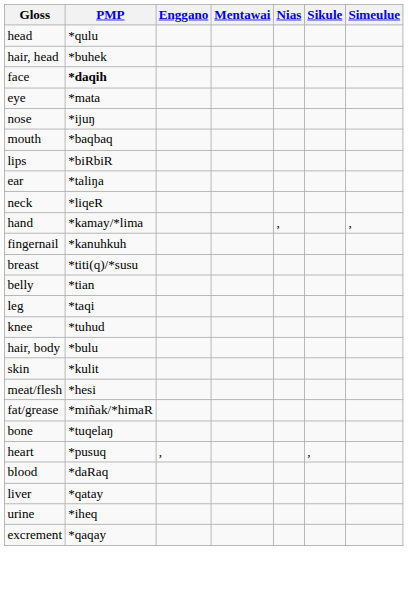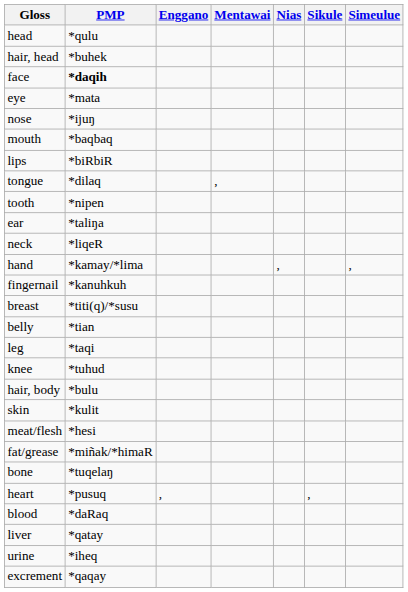 <table class="wikitable sortable">
 <tr>
 <th>Gloss</th>
 <th><a href='#'>PMP</a></th>
 <th><a href='#'>Enggano</a></th>
 <th><a href='#'>Mentawai</a></th>
 <th><a href='#'>Nias</a></th>
 <th><a href='#'>Sikule</a></th>
 <th><a href='#'>Simeulue</a></th>
 </tr>
 <tr>
 <td>head</td>
 <td>*qulu</td>
 <td></td>
 <td></td>
 <td></td>
 <td></td>
 <td></td>
 </tr>
 <tr>
 <td>hair, head</td>
 <td>*buhek</td>
 <td></td>
 <td></td>
 <td></td>
 <td></td>
 <td></td>
 </tr>
 <tr>
 <td>face</td>
 <td><strong>*daqih</strong></td>
 <td></td>
 <td></td>
 <td></td>
 <td></td>
 <td></td>
 </tr>
 <tr>
 <td>eye</td>
 <td>*mata</td>
 <td></td>
 <td></td>
 <td></td>
 <td></td>
 <td></td>
 </tr>
 <tr>
 <td>nose</td>
 <td>*ijuŋ</td>
 <td></td>
 <td></td>
 <td></td>
 <td></td>
 <td></td>
 </tr>
 <tr>
 <td>mouth</td>
 <td>*baqbaq</td>
 <td></td>
 <td></td>
 <td></td>
 <td></td>
 <td></td>
 </tr>
 <tr>
 <td>lips</td>
 <td>*biRbiR</td>
+<td></td>
+<td></td>
+<td></td>
+<td></td>
+<td></td>
+</tr>
+<tr>
+<td>tongue</td>
+<td>*dilaq</td>
+<td></td>
+<td>, </td>
+<td></td>
+<td></td>
+<td></td>
+</tr>
+<tr>
+<td>tooth</td>
+<td>*nipen</td>
 <td></td>
 <td></td>
 <td></td>
 <td></td>
 <td></td>
 </tr>
 <tr>
 <td>ear</td>
 <td>*taliŋa</td>
 <td></td>
 <td></td>
 <td></td>
 <td></td>
 <td></td>
 </tr>
 <tr>
 <td>neck</td>
 <td>*liqeR</td>
 <td></td>
 <td></td>
 <td></td>
 <td></td>
 <td></td>
 </tr>
 <tr>
 <td>hand</td>
 <td>*kamay/*lima</td>
 <td></td>
 <td></td>
 <td>, </td>
 <td></td>
 <td>, </td>
 </tr>
 <tr>
 <td>fingernail</td>
 <td>*kanuhkuh</td>
 <td></td>
 <td></td>
 <td></td>
 <td></td>
 <td></td>
 </tr>
 <tr>
 <td>breast</td>
 <td>*titi(q)/*susu</td>
 <td></td>
 <td></td>
 <td></td>
 <td></td>
 <td></td>
 </tr>
 <tr>
 <td>belly</td>
 <td>*tian</td>
 <td></td>
 <td></td>
 <td></td>
 <td></td>
 <td></td>
 </tr>
 <tr>
 <td>leg</td>
 <td>*taqi</td>
 <td></td>
 <td></td>
 <td></td>
 <td></td>
 <td></td>
 </tr>
 <tr>
 <td>knee</td>
 <td>*tuhud</td>
 <td></td>
 <td></td>
 <td></td>
 <td></td>
 <td></td>
 </tr>
 <tr>
 <td>hair, body</td>
 <td>*bulu</td>
 <td></td>
 <td></td>
 <td></td>
 <td></td>
 <td></td>
 </tr>
 <tr>
 <td>skin</td>
 <td>*kulit</td>
 <td></td>
 <td></td>
 <td></td>
 <td></td>
 <td></td>
 </tr>
 <tr>
 <td>meat/flesh</td>
 <td>*hesi</td>
 <td></td>
 <td></td>
 <td></td>
 <td></td>
 <td></td>
 </tr>
 <tr>
 <td>fat/grease</td>
 <td>*miñak/*himaR</td>
 <td></td>
 <td></td>
 <td></td>
 <td></td>
 <td></td>
 </tr>
 <tr>
 <td>bone</td>
 <td>*tuqelaŋ</td>
 <td></td>
 <td></td>
 <td></td>
 <td></td>
 <td></td>
 </tr>
 <tr>
 <td>heart</td>
 <td>*pusuq</td>
 <td>, </td>
 <td></td>
 <td></td>
 <td>, </td>
 <td></td>
 </tr>
 <tr>
 <td>blood</td>
 <td>*daRaq</td>
 <td></td>
 <td></td>
 <td></td>
 <td></td>
 <td></td>
 </tr>
 <tr>
 <td>liver</td>
 <td>*qatay</td>
 <td></td>
 <td></td>
 <td></td>
 <td></td>
 <td></td>
 </tr>
 <tr>
 <td>urine</td>
 <td>*iheq</td>
 <td></td>
 <td></td>
 <td></td>
 <td></td>
 <td></td>
 </tr>
 <tr>
 <td>excrement</td>
 <td>*qaqay</td>
 <td></td>
 <td></td>
 <td></td>
 <td></td>
 <td></td>
 </tr>
 </table>
